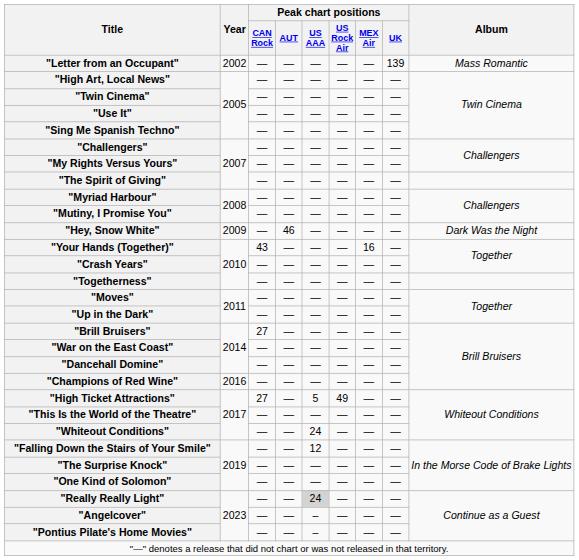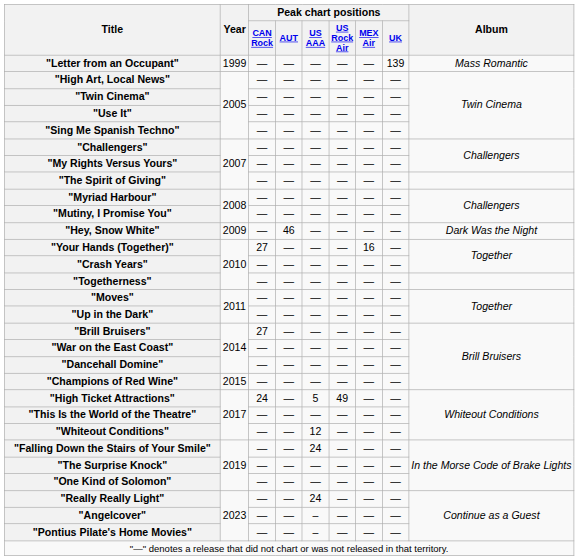 <table class="wikitable plainrowheaders" style="text-align:center;">
 <tr>
 <th scope="col" rowspan="2" style="width:20em;">Title</th>
 <th scope="col" rowspan="2">Year</th>
 <th scope="col" colspan="6">Peak chart positions</th>
 <th scope="col" rowspan="2">Album</th>
 </tr>
 <tr>
 <th scope="col" style="width:2.5em;font-size:85%;"><a href='#'>CAN<br>Rock</a><br></th>
 <th scope="col" style="width:2.5em;font-size:85%;"><a href='#'>AUT</a><br></th>
 <th scope="col" style="width:2.5em;font-size:85%;"><a href='#'>US<br>AAA</a><br></th>
 <th scope="col" style="width:2.5em;font-size:85%;"><a href='#'>US<br>Rock<br>Air</a><br></th>
 <th scope="col" style="width:2.5em;font-size:85%;"><a href='#'>MEX<br>Air</a><br></th>
 <th scope="col" style="width:2.5em;font-size:85%;"><a href='#'>UK</a><br></th>
 </tr>
 <tr>
 <th scope="row">"Letter from an Occupant"</th>
-<td>2002</td>
+<td>1999</td>
 <td>—</td>
 <td>—</td>
 <td>—</td>
 <td>—</td>
 <td>—</td>
 <td>139</td>
 <td><em>Mass Romantic</em></td>
 </tr>
 <tr>
 <th scope="row">"High Art, Local News"</th>
 <td rowspan="4">2005</td>
 <td>—</td>
 <td>—</td>
 <td>—</td>
 <td>—</td>
 <td>—</td>
 <td>—</td>
 <td rowspan="4"><em>Twin Cinema</em></td>
 </tr>
 <tr>
 <th scope="row">"Twin Cinema"</th>
 <td>—</td>
 <td>—</td>
 <td>—</td>
 <td>—</td>
 <td>—</td>
 <td>—</td>
 </tr>
 <tr>
 <th scope="row">"Use It"</th>
 <td>—</td>
 <td>—</td>
 <td>—</td>
 <td>—</td>
 <td>—</td>
 <td>—</td>
 </tr>
 <tr>
 <th scope="row">"Sing Me Spanish Techno"</th>
 <td>—</td>
 <td>—</td>
 <td>—</td>
 <td>—</td>
 <td>—</td>
 <td>—</td>
 </tr>
 <tr>
 <th scope="row">"Challengers"</th>
 <td rowspan="3">2007</td>
 <td>—</td>
 <td>—</td>
 <td>—</td>
 <td>—</td>
 <td>—</td>
 <td>—</td>
 <td rowspan="2"><em>Challengers</em></td>
 </tr>
 <tr>
 <th scope="row">"My Rights Versus Yours"</th>
 <td>—</td>
 <td>—</td>
 <td>—</td>
 <td>—</td>
 <td>—</td>
 <td>—</td>
 </tr>
 <tr>
 <th scope="row">"The Spirit of Giving"</th>
 <td>—</td>
 <td>—</td>
 <td>—</td>
 <td>—</td>
 <td>—</td>
 <td>—</td>
 <td></td>
 </tr>
 <tr>
 <th scope="row">"Myriad Harbour"</th>
 <td rowspan="2">2008</td>
 <td>—</td>
 <td>—</td>
 <td>—</td>
 <td>—</td>
 <td>—</td>
 <td>—</td>
 <td rowspan="2"><em>Challengers</em></td>
 </tr>
 <tr>
 <th scope="row">"Mutiny, I Promise You"</th>
 <td>—</td>
 <td>—</td>
 <td>—</td>
 <td>—</td>
 <td>—</td>
 <td>—</td>
 </tr>
 <tr>
 <th scope="row">"Hey, Snow White"</th>
 <td>2009</td>
 <td>—</td>
 <td>46</td>
 <td>—</td>
 <td>—</td>
 <td>—</td>
 <td>—</td>
 <td><em>Dark Was the Night</em></td>
 </tr>
 <tr>
 <th scope="row">"Your Hands (Together)"</th>
 <td rowspan="3">2010</td>
-<td>43</td>
+<td>27</td>
 <td>—</td>
 <td>—</td>
 <td>—</td>
 <td>16</td>
 <td>—</td>
 <td rowspan="2"><em>Together</em></td>
 </tr>
 <tr>
 <th scope="row">"Crash Years"</th>
 <td>—</td>
 <td>—</td>
 <td>—</td>
 <td>—</td>
 <td>—</td>
 <td>—</td>
 </tr>
 <tr>
 <th scope="row">"Togetherness"</th>
 <td>—</td>
 <td>—</td>
 <td>—</td>
 <td>—</td>
 <td>—</td>
 <td>—</td>
 <td></td>
 </tr>
 <tr>
 <th scope="row">"Moves"</th>
 <td rowspan="2">2011</td>
 <td>—</td>
 <td>—</td>
 <td>—</td>
 <td>—</td>
 <td>—</td>
 <td>—</td>
 <td rowspan="2"><em>Together</em></td>
 </tr>
 <tr>
 <th scope="row">"Up in the Dark"</th>
 <td>—</td>
 <td>—</td>
 <td>—</td>
 <td>—</td>
 <td>—</td>
 <td>—</td>
 </tr>
 <tr>
 <th scope="row">"Brill Bruisers"</th>
 <td rowspan="3">2014</td>
 <td>27</td>
 <td>—</td>
 <td>—</td>
 <td>—</td>
 <td>—</td>
 <td>—</td>
 <td rowspan="4"><em>Brill Bruisers</em></td>
 </tr>
 <tr>
 <th scope="row">"War on the East Coast"</th>
 <td>—</td>
 <td>—</td>
 <td>—</td>
 <td>—</td>
 <td>—</td>
 <td>—</td>
 </tr>
 <tr>
 <th scope="row">"Dancehall Domine"</th>
 <td>—</td>
 <td>—</td>
 <td>—</td>
 <td>—</td>
 <td>—</td>
 <td>—</td>
 </tr>
 <tr>
 <th scope="row">"Champions of Red Wine"</th>
-<td>2016</td>
+<td>2015</td>
 <td>—</td>
 <td>—</td>
 <td>—</td>
 <td>—</td>
 <td>—</td>
 <td>—</td>
 </tr>
 <tr>
 <th scope="row">"High Ticket Attractions"</th>
 <td rowspan="3">2017</td>
-<td>27</td>
+<td>24</td>
 <td>—</td>
 <td>5</td>
 <td>49</td>
 <td>—</td>
 <td>—</td>
 <td rowspan="3"><em>Whiteout Conditions</em></td>
 </tr>
 <tr>
 <th scope="row">"This Is the World of the Theatre"</th>
 <td>—</td>
 <td>—</td>
 <td>—</td>
 <td>—</td>
 <td>—</td>
 <td>—</td>
 </tr>
 <tr>
 <th scope="row">"Whiteout Conditions"</th>
 <td>—</td>
 <td>—</td>
-<td>24</td>
+<td>12</td>
 <td>—</td>
 <td>—</td>
 <td>—</td>
 </tr>
 <tr>
 <th scope="row">"Falling Down the Stairs of Your Smile"</th>
 <td rowspan="3">2019</td>
 <td>—</td>
 <td>—</td>
-<td>12</td>
+<td>24</td>
 <td>—</td>
 <td>—</td>
 <td>—</td>
 <td rowspan="3"><em>In the Morse Code of Brake Lights</em></td>
 </tr>
 <tr>
 <th scope="row">"The Surprise Knock"</th>
 <td>—</td>
 <td>—</td>
 <td>—</td>
 <td>—</td>
 <td>—</td>
 <td>—</td>
 </tr>
 <tr>
 <th scope="row">"One Kind of Solomon"</th>
 <td>—</td>
 <td>—</td>
 <td>—</td>
 <td>—</td>
 <td>—</td>
 <td>—</td>
 </tr>
 <tr>
 <th scope="row">"Really Really Light"</th>
 <td rowspan="3">2023</td>
 <td>—</td>
 <td>—</td>
-<td style="background: lightgrey;">24</td>
+<td>24</td>
 <td>—</td>
 <td>—</td>
 <td>—</td>
 <td rowspan="3"><em>Continue as a Guest</em></td>
 </tr>
 <tr>
 <th scope="row">"Angelcover"</th>
 <td>—</td>
 <td>—</td>
 <td>–</td>
 <td>—</td>
 <td>—</td>
 <td>—</td>
 </tr>
 <tr>
 <th scope="row">"Pontius Pilate's Home Movies"</th>
 <td>—</td>
 <td>—</td>
 <td>–</td>
 <td>—</td>
 <td>—</td>
 <td>—</td>
 </tr>
 <tr>
 <td colspan="13" style="font-size:90%">"—" denotes a release that did not chart or was not released in that territory.</td>
 </tr>
 </table>
